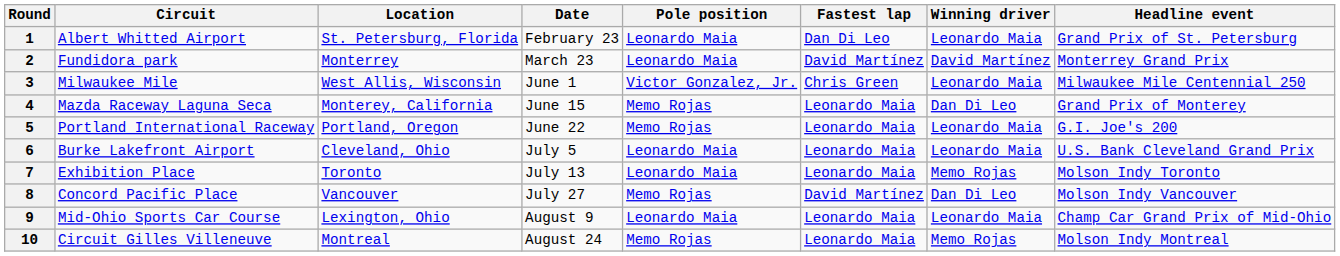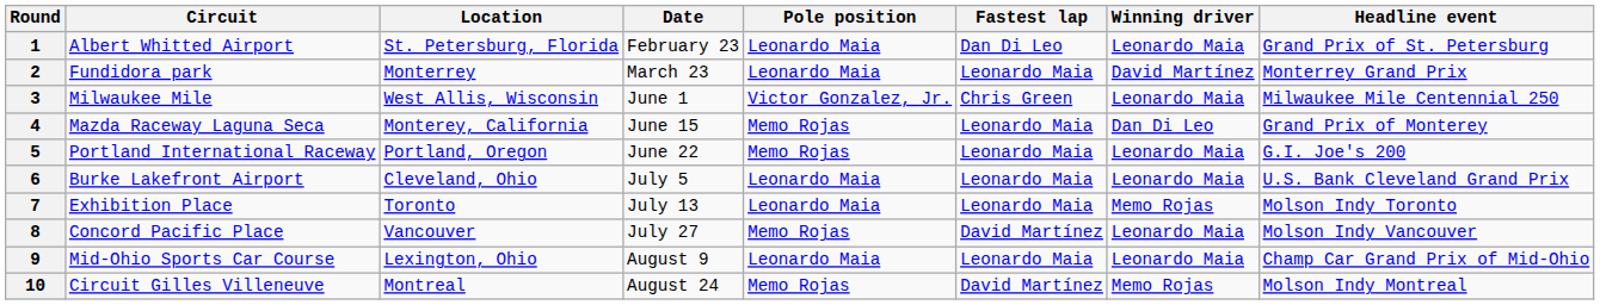 <table class="wikitable" border="1" style="font-size: 85%;">
 <tr>
 <th>Round</th>
 <th>Circuit</th>
 <th>Location</th>
 <th>Date</th>
 <th>Pole position</th>
 <th>Fastest lap</th>
 <th>Winning driver</th>
 <th>Headline event</th>
 </tr>
 <tr>
 <th>1</th>
 <td><a href='#'>Albert Whitted Airport</a></td>
 <td> <a href='#'>St. Petersburg, Florida</a></td>
 <td>February 23</td>
 <td> <a href='#'>Leonardo Maia</a></td>
 <td> <a href='#'>Dan Di Leo</a></td>
 <td> <a href='#'>Leonardo Maia</a></td>
 <td><a href='#'>Grand Prix of St. Petersburg</a></td>
 </tr>
 <tr>
 <th>2</th>
 <td><a href='#'>Fundidora park</a></td>
 <td> <a href='#'>Monterrey</a></td>
 <td>March 23</td>
 <td> <a href='#'>Leonardo Maia</a></td>
-<td> <a href='#'>David Martínez</a></td>
+<td> <a href='#'>Leonardo Maia</a></td>
 <td> <a href='#'>David Martínez</a></td>
 <td><a href='#'>Monterrey Grand Prix</a></td>
 </tr>
 <tr>
 <th>3</th>
 <td><a href='#'>Milwaukee Mile</a></td>
 <td> <a href='#'>West Allis, Wisconsin</a></td>
 <td>June 1</td>
 <td> <a href='#'>Victor Gonzalez, Jr.</a></td>
 <td> <a href='#'>Chris Green</a></td>
 <td> <a href='#'>Leonardo Maia</a></td>
 <td><a href='#'>Milwaukee Mile Centennial 250</a></td>
 </tr>
 <tr>
 <th>4</th>
 <td><a href='#'>Mazda Raceway Laguna Seca</a></td>
 <td> <a href='#'>Monterey, California</a></td>
 <td>June 15</td>
 <td> <a href='#'>Memo Rojas</a></td>
 <td> <a href='#'>Leonardo Maia</a></td>
 <td> <a href='#'>Dan Di Leo</a></td>
 <td><a href='#'>Grand Prix of Monterey</a></td>
 </tr>
 <tr>
 <th>5</th>
 <td><a href='#'>Portland International Raceway</a></td>
 <td> <a href='#'>Portland, Oregon</a></td>
 <td>June 22</td>
 <td> <a href='#'>Memo Rojas</a></td>
 <td> <a href='#'>Leonardo Maia</a></td>
 <td> <a href='#'>Leonardo Maia</a></td>
 <td><a href='#'>G.I. Joe's 200</a></td>
 </tr>
 <tr>
 <th>6</th>
 <td><a href='#'>Burke Lakefront Airport</a></td>
 <td> <a href='#'>Cleveland, Ohio</a></td>
 <td>July 5</td>
 <td> <a href='#'>Leonardo Maia</a></td>
 <td> <a href='#'>Leonardo Maia</a></td>
 <td> <a href='#'>Leonardo Maia</a></td>
 <td><a href='#'>U.S. Bank Cleveland Grand Prix</a></td>
 </tr>
 <tr>
 <th>7</th>
 <td><a href='#'>Exhibition Place</a></td>
 <td> <a href='#'>Toronto</a></td>
 <td>July 13</td>
 <td> <a href='#'>Leonardo Maia</a></td>
 <td> <a href='#'>Leonardo Maia</a></td>
 <td> <a href='#'>Memo Rojas</a></td>
 <td><a href='#'>Molson Indy Toronto</a></td>
 </tr>
 <tr>
 <th>8</th>
 <td><a href='#'>Concord Pacific Place</a></td>
 <td> <a href='#'>Vancouver</a></td>
 <td>July 27</td>
 <td> <a href='#'>Memo Rojas</a></td>
 <td> <a href='#'>David Martínez</a></td>
-<td> <a href='#'>Dan Di Leo</a></td>
+<td> <a href='#'>Leonardo Maia</a></td>
 <td><a href='#'>Molson Indy Vancouver</a></td>
 </tr>
 <tr>
 <th>9</th>
 <td><a href='#'>Mid-Ohio Sports Car Course</a></td>
 <td> <a href='#'>Lexington, Ohio</a></td>
 <td>August 9</td>
 <td> <a href='#'>Leonardo Maia</a></td>
 <td> <a href='#'>Leonardo Maia</a></td>
 <td> <a href='#'>Leonardo Maia</a></td>
 <td><a href='#'>Champ Car Grand Prix of Mid-Ohio</a></td>
 </tr>
 <tr>
 <th>10</th>
 <td><a href='#'>Circuit Gilles Villeneuve</a></td>
 <td> <a href='#'>Montreal</a></td>
 <td>August 24</td>
 <td> <a href='#'>Memo Rojas</a></td>
-<td> <a href='#'>Leonardo Maia</a></td>
+<td> <a href='#'>David Martínez</a></td>
 <td> <a href='#'>Memo Rojas</a></td>
 <td><a href='#'>Molson Indy Montreal</a></td>
 </tr>
 </table>
